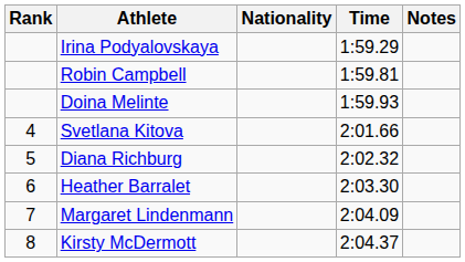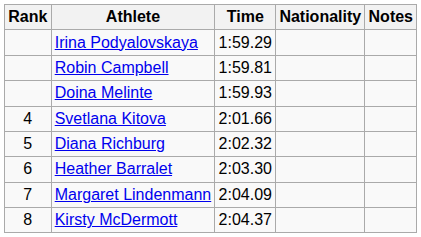 <table class="wikitable sortable" style="text-align:center">
 <tr>
 <th>Rank</th>
 <th>Athlete</th>
+<th>Time</th>
 <th>Nationality</th>
-<th>Time</th>
 <th>Notes</th>
 </tr>
 <tr>
 <td></td>
 <td align=left><a href='#'>Irina Podyalovskaya</a></td>
+<td>1:59.29</td>
 <td align=left></td>
-<td>1:59.29</td>
 <td></td>
 </tr>
 <tr>
 <td></td>
 <td align=left><a href='#'>Robin Campbell</a></td>
+<td>1:59.81</td>
 <td align=left></td>
-<td>1:59.81</td>
 <td></td>
 </tr>
 <tr>
 <td></td>
 <td align=left><a href='#'>Doina Melinte</a></td>
+<td>1:59.93</td>
 <td align=left></td>
-<td>1:59.93</td>
 <td></td>
 </tr>
 <tr>
 <td>4</td>
 <td align=left><a href='#'>Svetlana Kitova</a></td>
+<td>2:01.66</td>
 <td align=left></td>
-<td>2:01.66</td>
 <td></td>
 </tr>
 <tr>
 <td>5</td>
 <td align=left><a href='#'>Diana Richburg</a></td>
+<td>2:02.32</td>
 <td align=left></td>
-<td>2:02.32</td>
 <td></td>
 </tr>
 <tr>
 <td>6</td>
 <td align=left><a href='#'>Heather Barralet</a></td>
+<td>2:03.30</td>
 <td align=left></td>
-<td>2:03.30</td>
 <td></td>
 </tr>
 <tr>
 <td>7</td>
 <td align=left><a href='#'>Margaret Lindenmann</a></td>
+<td>2:04.09</td>
 <td align=left></td>
-<td>2:04.09</td>
 <td></td>
 </tr>
 <tr>
 <td>8</td>
 <td align=left><a href='#'>Kirsty McDermott</a></td>
+<td>2:04.37</td>
 <td align=left></td>
-<td>2:04.37</td>
 <td></td>
 </tr>
 </table>
